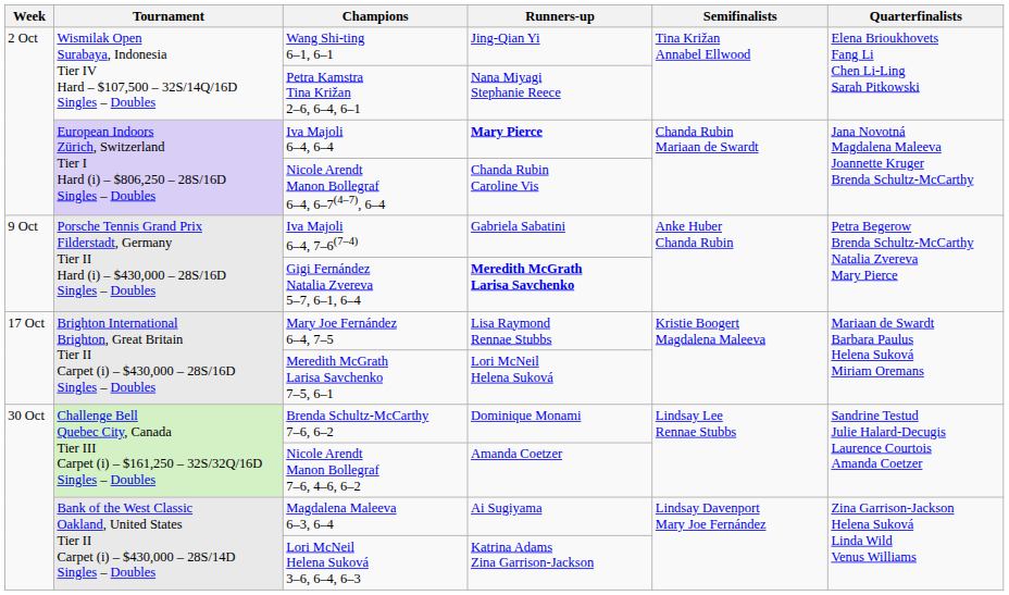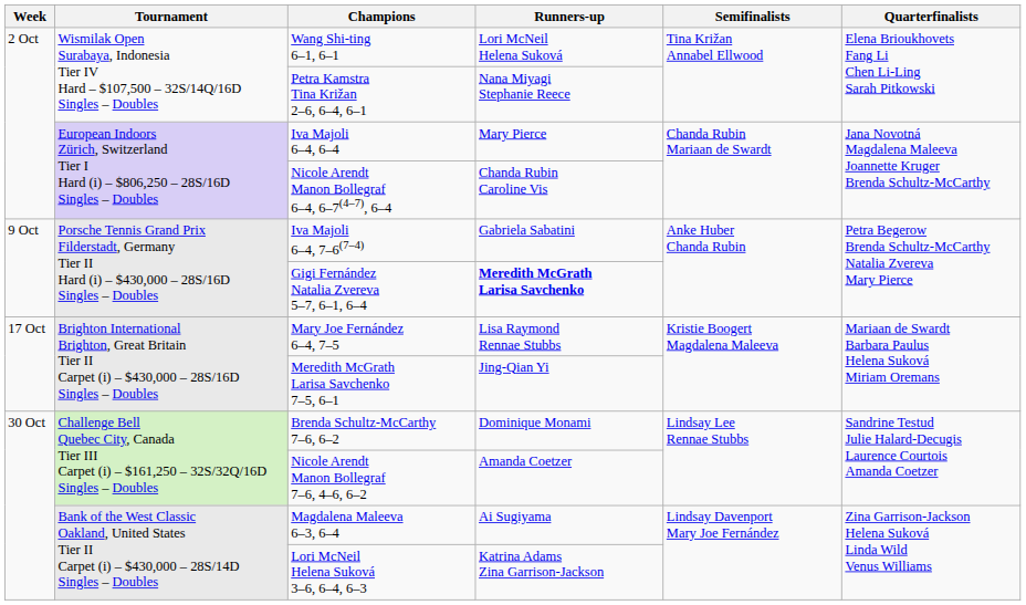 <table class=wikitable style=font-size:95%>
 <tr>
 <th style="width:48px;">Week</th>
 <th style="width:250px;">Tournament</th>
 <th style="width:200px;">Champions</th>
 <th style="width:200px;">Runners-up</th>
 <th style="width:190px;">Semifinalists</th>
 <th style="width:190px;">Quarterfinalists</th>
 </tr>
 <tr valign=top>
 <td rowspan=4>2 Oct</td>
 <td rowspan=2><a href='#'>Wismilak Open</a><br> <a href='#'>Surabaya</a>, Indonesia <br> Tier IV<br> Hard – $107,500 – 32S/14Q/16D <br><a href='#'>Singles</a> – <a href='#'>Doubles</a></td>
 <td> <a href='#'>Wang Shi-ting</a><br>6–1, 6–1</td>
-<td> <a href='#'>Jing-Qian Yi</a></td>
+<td> <a href='#'>Lori McNeil</a><br> <a href='#'>Helena Suková</a></td>
 <td rowspan=2>  <a href='#'>Tina Križan</a><br> <a href='#'>Annabel Ellwood</a></td>
 <td rowspan=2> <a href='#'>Elena Brioukhovets</a><br> <a href='#'>Fang Li</a><br> <a href='#'>Chen Li-Ling</a><br> <a href='#'>Sarah Pitkowski</a></td>
 </tr>
 <tr valign=top>
 <td> <a href='#'>Petra Kamstra</a><br> <a href='#'>Tina Križan</a><br> 2–6, 6–4, 6–1</td>
 <td> <a href='#'>Nana Miyagi</a><br> <a href='#'>Stephanie Reece</a></td>
 </tr>
 <tr valign=top>
 <td rowspan=2  style=background:#d8cef6;><a href='#'>European Indoors</a><br> <a href='#'>Zürich</a>, Switzerland <br> Tier I<br> Hard (i) – $806,250 – 28S/16D <br><a href='#'>Singles</a> – <a href='#'>Doubles</a></td>
 <td> <a href='#'>Iva Majoli</a><br>6–4, 6–4</td>
-<td><strong> <a href='#'>Mary Pierce</a></strong></td>
+<td> <a href='#'>Mary Pierce</a></td>
 <td rowspan=2>  <a href='#'>Chanda Rubin</a><br> <a href='#'>Mariaan de Swardt</a></td>
 <td rowspan=2> <a href='#'>Jana Novotná</a><br> <a href='#'>Magdalena Maleeva</a><br> <a href='#'>Joannette Kruger</a><br> <a href='#'>Brenda Schultz-McCarthy</a></td>
 </tr>
 <tr valign=top>
 <td> <a href='#'>Nicole Arendt</a><br> <a href='#'>Manon Bollegraf</a><br>6–4, 6–7<sup>(4–7)</sup>, 6–4</td>
 <td> <a href='#'>Chanda Rubin</a><br> <a href='#'>Caroline Vis</a></td>
 </tr>
 <tr valign=top>
 <td rowspan=2>9 Oct</td>
 <td rowspan=2 style=background:#e9e9e9;><a href='#'>Porsche Tennis Grand Prix</a><br> <a href='#'>Filderstadt</a>, Germany <br> Tier II<br> Hard (i) – $430,000 – 28S/16D <br><a href='#'>Singles</a> – <a href='#'>Doubles</a></td>
 <td> <a href='#'>Iva Majoli</a><br>6–4, 7–6<sup>(7–4)</sup></td>
 <td> <a href='#'>Gabriela Sabatini</a></td>
 <td rowspan=2>  <a href='#'>Anke Huber</a><br> <a href='#'>Chanda Rubin</a></td>
 <td rowspan=2> <a href='#'>Petra Begerow</a><br> <a href='#'>Brenda Schultz-McCarthy</a><br> <a href='#'>Natalia Zvereva</a><br> <a href='#'>Mary Pierce</a></td>
 </tr>
 <tr valign=top>
 <td> <a href='#'>Gigi Fernández</a><br> <a href='#'>Natalia Zvereva</a><br> 5–7, 6–1, 6–4</td>
 <td><strong> <a href='#'>Meredith McGrath</a><br> <a href='#'>Larisa Savchenko</a></strong></td>
 </tr>
 <tr valign=top>
 <td rowspan=2>17 Oct</td>
 <td rowspan=2 style=background:#e9e9e9;><a href='#'>Brighton International</a><br> <a href='#'>Brighton</a>, Great Britain <br> Tier II<br> Carpet (i) – $430,000 – 28S/16D <br><a href='#'>Singles</a> – <a href='#'>Doubles</a></td>
 <td> <a href='#'>Mary Joe Fernández</a><br>6–4, 7–5</td>
 <td> <a href='#'>Lisa Raymond</a><br> <a href='#'>Rennae Stubbs</a></td>
 <td rowspan=2>  <a href='#'>Kristie Boogert</a><br> <a href='#'>Magdalena Maleeva</a></td>
 <td rowspan=2> <a href='#'>Mariaan de Swardt</a><br> <a href='#'>Barbara Paulus</a><br> <a href='#'>Helena Suková</a><br> <a href='#'>Miriam Oremans</a></td>
 </tr>
 <tr valign=top>
 <td> <a href='#'>Meredith McGrath</a><br> <a href='#'>Larisa Savchenko</a><br>7–5, 6–1</td>
-<td> <a href='#'>Lori McNeil</a><br> <a href='#'>Helena Suková</a></td>
+<td> <a href='#'>Jing-Qian Yi</a></td>
 </tr>
 <tr valign=top>
 <td rowspan=4>30 Oct</td>
 <td rowspan=2 style=background:#d4f1c5;><a href='#'>Challenge Bell</a><br> <a href='#'>Quebec City</a>, Canada <br> Tier III<br> Carpet (i) – $161,250 – 32S/32Q/16D <br><a href='#'>Singles</a> – <a href='#'>Doubles</a></td>
 <td> <a href='#'>Brenda Schultz-McCarthy</a><br>7–6, 6–2</td>
 <td> <a href='#'>Dominique Monami</a></td>
 <td rowspan=2>  <a href='#'>Lindsay Lee</a><br> <a href='#'>Rennae Stubbs</a></td>
 <td rowspan=2> <a href='#'>Sandrine Testud</a><br> <a href='#'>Julie Halard-Decugis</a><br> <a href='#'>Laurence Courtois</a><br> <a href='#'>Amanda Coetzer</a></td>
 </tr>
 <tr valign=top>
 <td> <a href='#'>Nicole Arendt</a><br> <a href='#'>Manon Bollegraf</a><br>7–6, 4–6, 6–2</td>
 <td> <a href='#'>Amanda Coetzer</a></td>
 </tr>
 <tr valign=top>
 <td rowspan=2 style=background:#e9e9e9;><a href='#'>Bank of the West Classic</a><br> <a href='#'>Oakland</a>, United States <br> Tier II <br> Carpet (i) – $430,000 – 28S/14D<br><a href='#'>Singles</a> – <a href='#'>Doubles</a></td>
 <td> <a href='#'>Magdalena Maleeva</a><br>6–3, 6–4</td>
 <td> <a href='#'>Ai Sugiyama</a></td>
 <td rowspan=2>  <a href='#'>Lindsay Davenport</a><br> <a href='#'>Mary Joe Fernández</a></td>
 <td rowspan=2> <a href='#'>Zina Garrison-Jackson</a><br> <a href='#'>Helena Suková</a><br> <a href='#'>Linda Wild</a><br> <a href='#'>Venus Williams</a></td>
 </tr>
 <tr valign=top>
 <td> <a href='#'>Lori McNeil</a><br> <a href='#'>Helena Suková</a><br> 3–6, 6–4, 6–3</td>
 <td> <a href='#'>Katrina Adams</a><br> <a href='#'>Zina Garrison-Jackson</a></td>
 </tr>
 </table>
